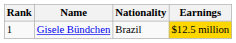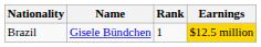 <table class="wikitable sortable" border="0">
 <tr>
+<th scope="col">Nationality</th>
+<th scope="col">Name</th>
 <th scope="col">Rank</th>
-<th scope="col">Name</th>
-<th scope="col">Nationality</th>
 <th scope="col">Earnings</th>
 </tr>
 <tr>
+<td>Brazil</td>
+<td><a href='#'>Gisele Bündchen</a></td>
 <td>1</td>
-<td><a href='#'>Gisele Bündchen</a></td>
-<td>Brazil</td>
 <td align="right" style="background: gold;">$12.5 million</td>
 </tr>
 </table>
